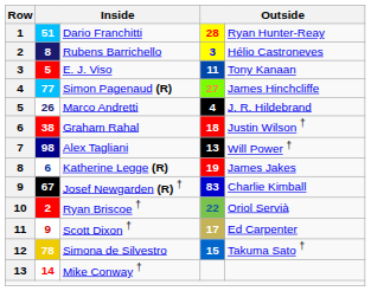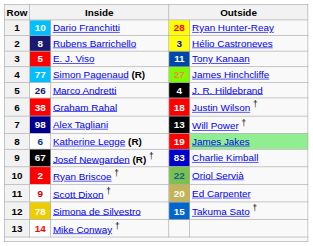 <table class="wikitable" style="font-size: 95%;">
 <tr>
 <th width="25">Row</th>
 <th colspan=2 width="200">Inside</th>
 <th colspan=2 width="200">Outside</th>
 </tr>
 <tr>
 <th>1</th>
-<td style="background:deepskyblue; color:white;" align="center" width="25"><strong>51</strong></td>
+<td style="background:deepskyblue; color:white;" align="center" width="25"><strong>10</strong></td>
 <td width="175"> <a href='#'>Dario Franchitti</a></td>
 <td style="background:yellow; color:red;" align="center" width="25"><strong>28</strong></td>
 <td width="175"> <a href='#'>Ryan Hunter-Reay</a></td>
 </tr>
 <tr>
 <th>2</th>
 <td style="background:midnightblue; color:white;" align="center"><strong>8</strong></td>
 <td> <a href='#'>Rubens Barrichello</a></td>
 <td style="background:yellow; color:blue;" align="center"><strong>3</strong></td>
 <td> <a href='#'>Hélio Castroneves</a></td>
 </tr>
 <tr>
 <th>3</th>
 <td style="background:red; color:white;" align="center"><strong>5</strong></td>
 <td> <a href='#'>E. J. Viso</a></td>
 <td style="background:#0047AB; color:white;" align="center"><strong>11</strong></td>
 <td> <a href='#'>Tony Kanaan</a></td>
 </tr>
 <tr>
 <th>4</th>
 <td style="background:deepskyblue; color:white;" align="center"><strong>77</strong></td>
 <td> <a href='#'>Simon Pagenaud</a> <strong>(R)</strong></td>
 <td style="background:lawngreen; color:coral;" align="center"><strong>27</strong></td>
 <td> <a href='#'>James Hinchcliffe</a></td>
 </tr>
 <tr>
 <th>5</th>
 <td style="background:white; color:midnightblue;" align="center"><strong>26</strong></td>
 <td> <a href='#'>Marco Andretti</a></td>
 <td style="background:black; color:white;" align="center"><strong>4</strong></td>
 <td> <a href='#'>J. R. Hildebrand</a></td>
 </tr>
 <tr>
 <th>6</th>
 <td style="background:red; color:white;" align="center"><strong>38</strong></td>
 <td> <a href='#'>Graham Rahal</a></td>
 <td style="background:red; color:white;" align="center"><strong>18</strong></td>
 <td> <a href='#'>Justin Wilson</a> <sup>†</sup></td>
 </tr>
 <tr>
 <th>7</th>
 <td style="background:darkblue; color:white;" align="center"><strong>98</strong></td>
 <td> <a href='#'>Alex Tagliani</a></td>
 <td style="background:black; color:white;" align="center"><strong>13</strong></td>
 <td> <a href='#'>Will Power</a> <sup>†</sup></td>
 </tr>
 <tr>
 <th>8</th>
 <td style="background:white; color:#003399;" align="center"><strong>6</strong></td>
 <td> <a href='#'>Katherine Legge</a> <strong>(R)</strong></td>
 <td style="background:red; color:white;" align="center"><strong>19</strong></td>
-<td> <a href='#'>James Jakes</a></td>
+<td style="background: lightgreen;"> <a href='#'>James Jakes</a></td>
 </tr>
 <tr>
 <th>9</th>
 <td style="background:black; color:white;" align="center"><strong>67</strong></td>
 <td> <a href='#'>Josef Newgarden</a> <strong>(R)</strong> <sup>†</sup></td>
 <td style="background:mediumblue; color:white;" align=center width="25"><strong>83</strong></td>
 <td> <a href='#'>Charlie Kimball</a></td>
 </tr>
 <tr>
 <th>10</th>
 <td style="background:red; color:white;" align="center"><strong>2</strong></td>
 <td> <a href='#'>Ryan Briscoe</a> <sup>†</sup></td>
 <td style="background:#79C24E; color:#105F9A;" align="center"><strong>22</strong></td>
 <td> <a href='#'>Oriol Servià</a></td>
 </tr>
 <tr>
 <th>11</th>
 <td style="background:white; color:#CC0000;" align="center"><strong>9</strong></td>
 <td> <a href='#'>Scott Dixon</a> <sup>†</sup></td>
-<td style="background:#C5B358; color:white;" align="center"><strong>17</strong></td>
+<td style="background:#C5B358; color:white;" align="center"><strong>20</strong></td>
 <td> <a href='#'>Ed Carpenter</a></td>
 </tr>
 <tr>
 <th>12</th>
 <td style="background:#EFCC00; color:white;" align="center"><strong>78</strong></td>
 <td> <a href='#'>Simona de Silvestro</a></td>
 <td style="background:#0066CC; color:white;" align="center"><strong>15</strong></td>
 <td> <a href='#'>Takuma Sato</a> <sup>†</sup></td>
 </tr>
 <tr>
 <th>13</th>
 <td style="background:white; color:red;" align="center"><strong>14</strong></td>
 <td> <a href='#'>Mike Conway</a> <sup>†</sup></td>
 <td></td>
 <td></td>
 </tr>
 <tr>
 <td colspan=5></td>
 </tr>
 </table>
